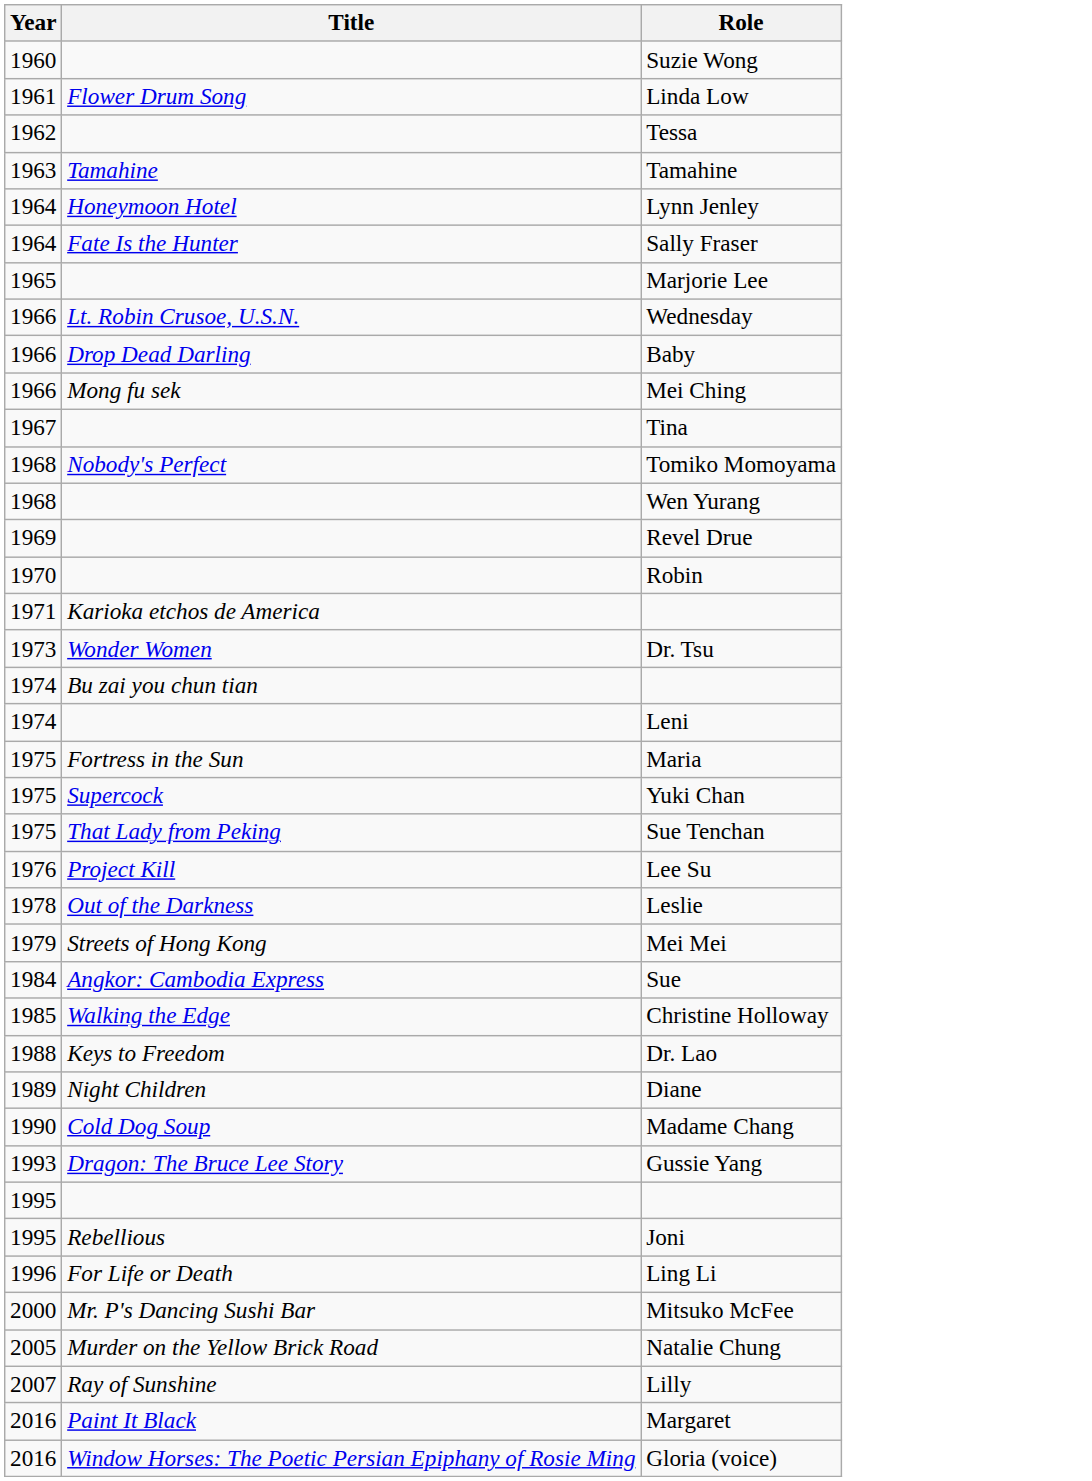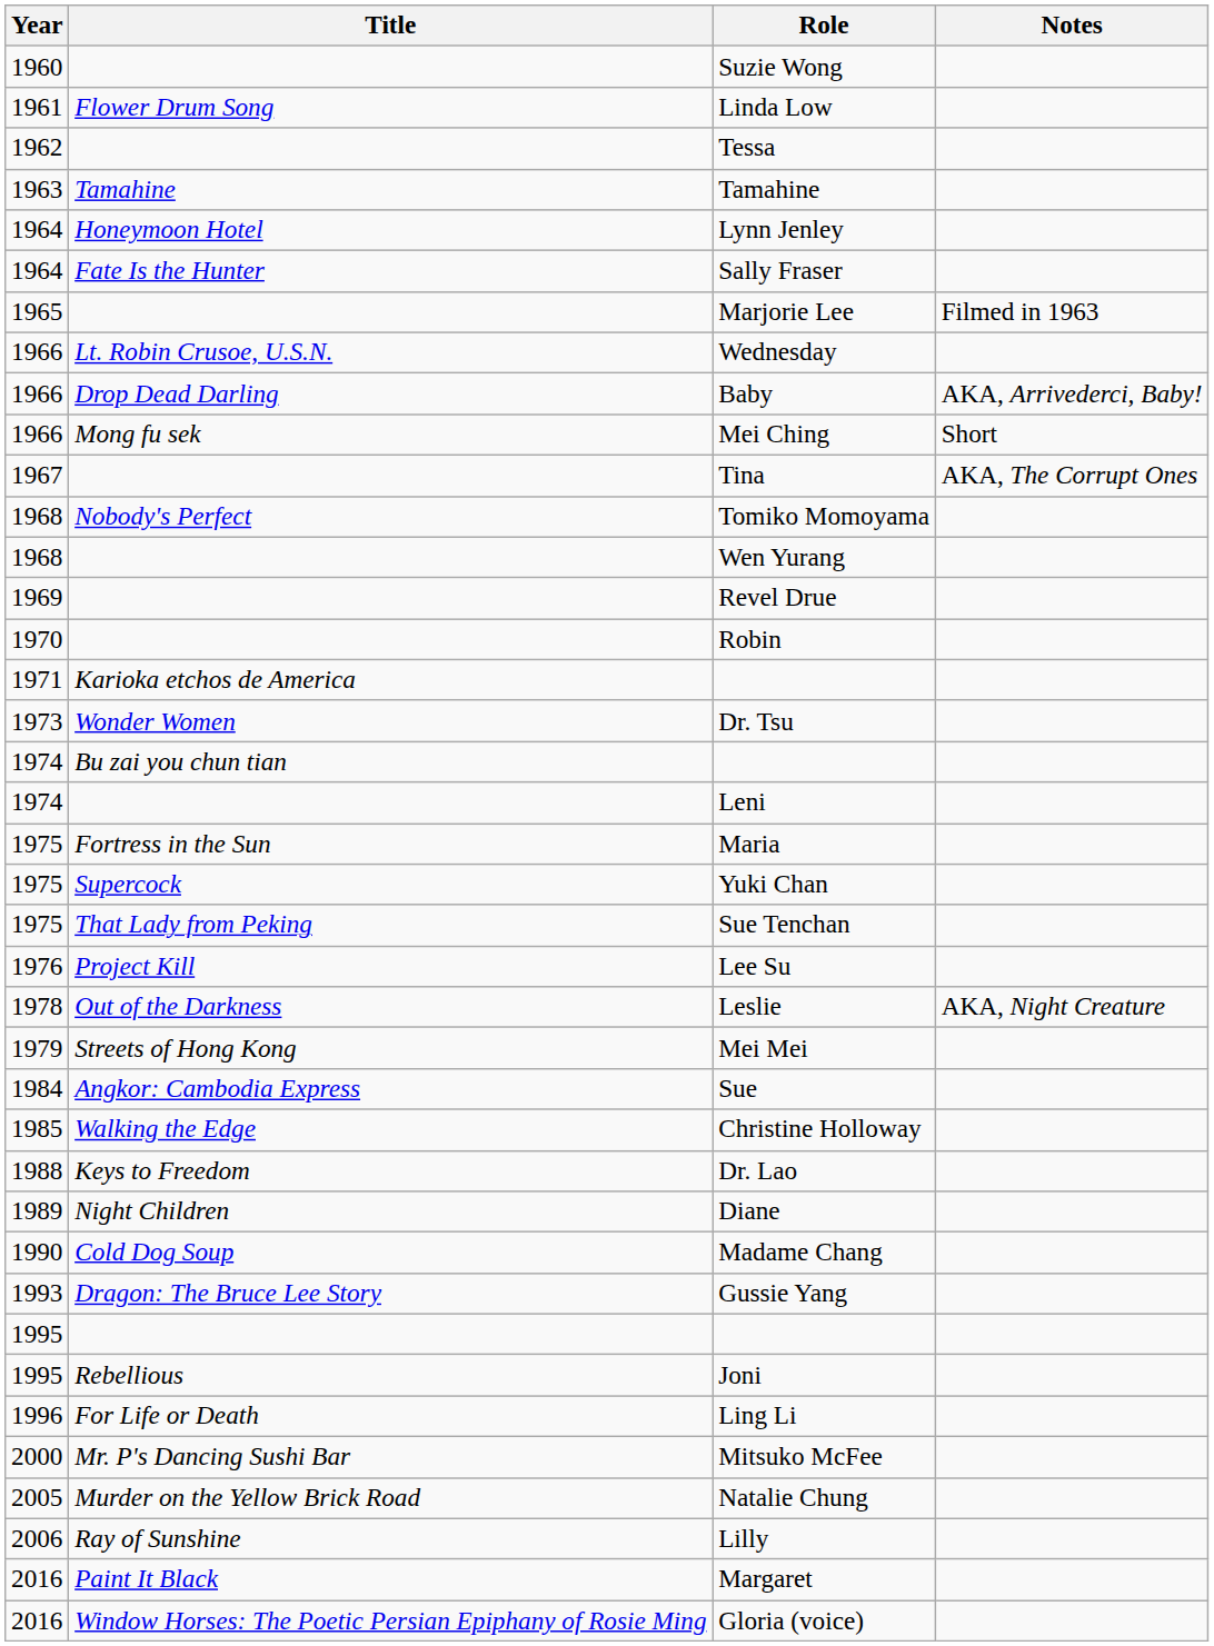 <table class="wikitable sortable">
 <tr>
 <th>Year</th>
 <th>Title</th>
 <th>Role</th>
+<th class="unsortable">Notes</th>
 </tr>
 <tr>
 <td>1960</td>
 <td><em></em></td>
 <td>Suzie Wong</td>
+<td></td>
 </tr>
 <tr>
 <td>1961</td>
 <td><em><a href='#'>Flower Drum Song</a></em></td>
 <td>Linda Low</td>
+<td></td>
 </tr>
 <tr>
 <td>1962</td>
 <td><em></em></td>
 <td>Tessa</td>
+<td></td>
 </tr>
 <tr>
 <td>1963</td>
 <td><em><a href='#'>Tamahine</a></em></td>
 <td>Tamahine</td>
+<td></td>
 </tr>
 <tr>
 <td>1964</td>
 <td><em><a href='#'>Honeymoon Hotel</a></em></td>
 <td>Lynn Jenley</td>
+<td></td>
 </tr>
 <tr>
 <td>1964</td>
 <td><em><a href='#'>Fate Is the Hunter</a></em></td>
 <td>Sally Fraser</td>
+<td></td>
 </tr>
 <tr>
 <td>1965</td>
 <td><em></em></td>
 <td>Marjorie Lee</td>
+<td>Filmed in 1963</td>
 </tr>
 <tr>
 <td>1966</td>
 <td><em><a href='#'>Lt. Robin Crusoe, U.S.N.</a></em></td>
 <td>Wednesday</td>
+<td></td>
 </tr>
 <tr>
 <td>1966</td>
 <td><em><a href='#'>Drop Dead Darling</a></em></td>
 <td>Baby</td>
+<td>AKA, <em>Arrivederci, Baby!</em></td>
 </tr>
 <tr>
 <td>1966</td>
 <td><em>Mong fu sek</em></td>
 <td>Mei Ching</td>
+<td>Short</td>
 </tr>
 <tr>
 <td>1967</td>
 <td><em></em></td>
 <td>Tina</td>
+<td>AKA, <em>The Corrupt Ones</em></td>
 </tr>
 <tr>
 <td>1968</td>
 <td><em><a href='#'>Nobody's Perfect</a></em></td>
 <td>Tomiko Momoyama</td>
+<td></td>
 </tr>
 <tr>
 <td>1968</td>
 <td><em></em></td>
 <td>Wen Yurang</td>
+<td></td>
 </tr>
 <tr>
 <td>1969</td>
 <td><em></em></td>
 <td>Revel Drue</td>
+<td></td>
 </tr>
 <tr>
 <td>1970</td>
 <td><em></em></td>
 <td>Robin</td>
+<td></td>
 </tr>
 <tr>
 <td>1971</td>
 <td><em>Karioka etchos de America</em></td>
+<td></td>
 <td></td>
 </tr>
 <tr>
 <td>1973</td>
 <td><em><a href='#'>Wonder Women</a></em></td>
 <td>Dr. Tsu</td>
+<td></td>
 </tr>
 <tr>
 <td>1974</td>
 <td><em>Bu zai you chun tian</em></td>
+<td></td>
 <td></td>
 </tr>
 <tr>
 <td>1974</td>
 <td><em></em></td>
 <td>Leni</td>
+<td></td>
 </tr>
 <tr>
 <td>1975</td>
 <td><em>Fortress in the Sun</em></td>
 <td>Maria</td>
+<td></td>
 </tr>
 <tr>
 <td>1975</td>
 <td><em><a href='#'>Supercock</a></em></td>
 <td>Yuki Chan</td>
+<td></td>
 </tr>
 <tr>
 <td>1975</td>
 <td><em><a href='#'>That Lady from Peking</a></em></td>
 <td>Sue Tenchan</td>
+<td></td>
 </tr>
 <tr>
 <td>1976</td>
 <td><em><a href='#'>Project Kill</a></em></td>
 <td>Lee Su</td>
+<td></td>
 </tr>
 <tr>
 <td>1978</td>
 <td><em><a href='#'>Out of the Darkness</a></em></td>
 <td>Leslie</td>
+<td>AKA, <em>Night Creature</em></td>
 </tr>
 <tr>
 <td>1979</td>
 <td><em>Streets of Hong Kong</em></td>
 <td>Mei Mei</td>
+<td></td>
 </tr>
 <tr>
 <td>1984</td>
 <td><em><a href='#'>Angkor: Cambodia Express</a></em></td>
 <td>Sue</td>
+<td></td>
 </tr>
 <tr>
 <td>1985</td>
 <td><em><a href='#'>Walking the Edge</a></em></td>
 <td>Christine Holloway</td>
+<td></td>
 </tr>
 <tr>
 <td>1988</td>
 <td><em>Keys to Freedom</em></td>
 <td>Dr. Lao</td>
+<td></td>
 </tr>
 <tr>
 <td>1989</td>
 <td><em>Night Children</em></td>
 <td>Diane</td>
+<td></td>
 </tr>
 <tr>
 <td>1990</td>
 <td><em><a href='#'>Cold Dog Soup</a></em></td>
 <td>Madame Chang</td>
+<td></td>
 </tr>
 <tr>
 <td>1993</td>
 <td><em><a href='#'>Dragon: The Bruce Lee Story</a></em></td>
 <td>Gussie Yang</td>
+<td></td>
 </tr>
 <tr>
 <td>1995</td>
 <td><em></em></td>
+<td></td>
 <td></td>
 </tr>
 <tr>
 <td>1995</td>
 <td><em>Rebellious</em></td>
 <td>Joni</td>
+<td></td>
 </tr>
 <tr>
 <td>1996</td>
 <td><em>For Life or Death</em></td>
 <td>Ling Li</td>
+<td></td>
 </tr>
 <tr>
 <td>2000</td>
 <td><em>Mr. P's Dancing Sushi Bar</em></td>
 <td>Mitsuko McFee</td>
+<td></td>
 </tr>
 <tr>
 <td>2005</td>
 <td><em>Murder on the Yellow Brick Road</em></td>
 <td>Natalie Chung</td>
+<td></td>
 </tr>
 <tr>
-<td>2007</td>
+<td>2006</td>
 <td><em>Ray of Sunshine</em></td>
 <td>Lilly</td>
+<td></td>
 </tr>
 <tr>
 <td>2016</td>
 <td><em><a href='#'>Paint It Black</a></em></td>
 <td>Margaret</td>
+<td></td>
 </tr>
 <tr>
 <td>2016</td>
 <td><em><a href='#'>Window Horses: The Poetic Persian Epiphany of Rosie Ming</a></em></td>
 <td>Gloria (voice)</td>
+<td></td>
 </tr>
 </table>
